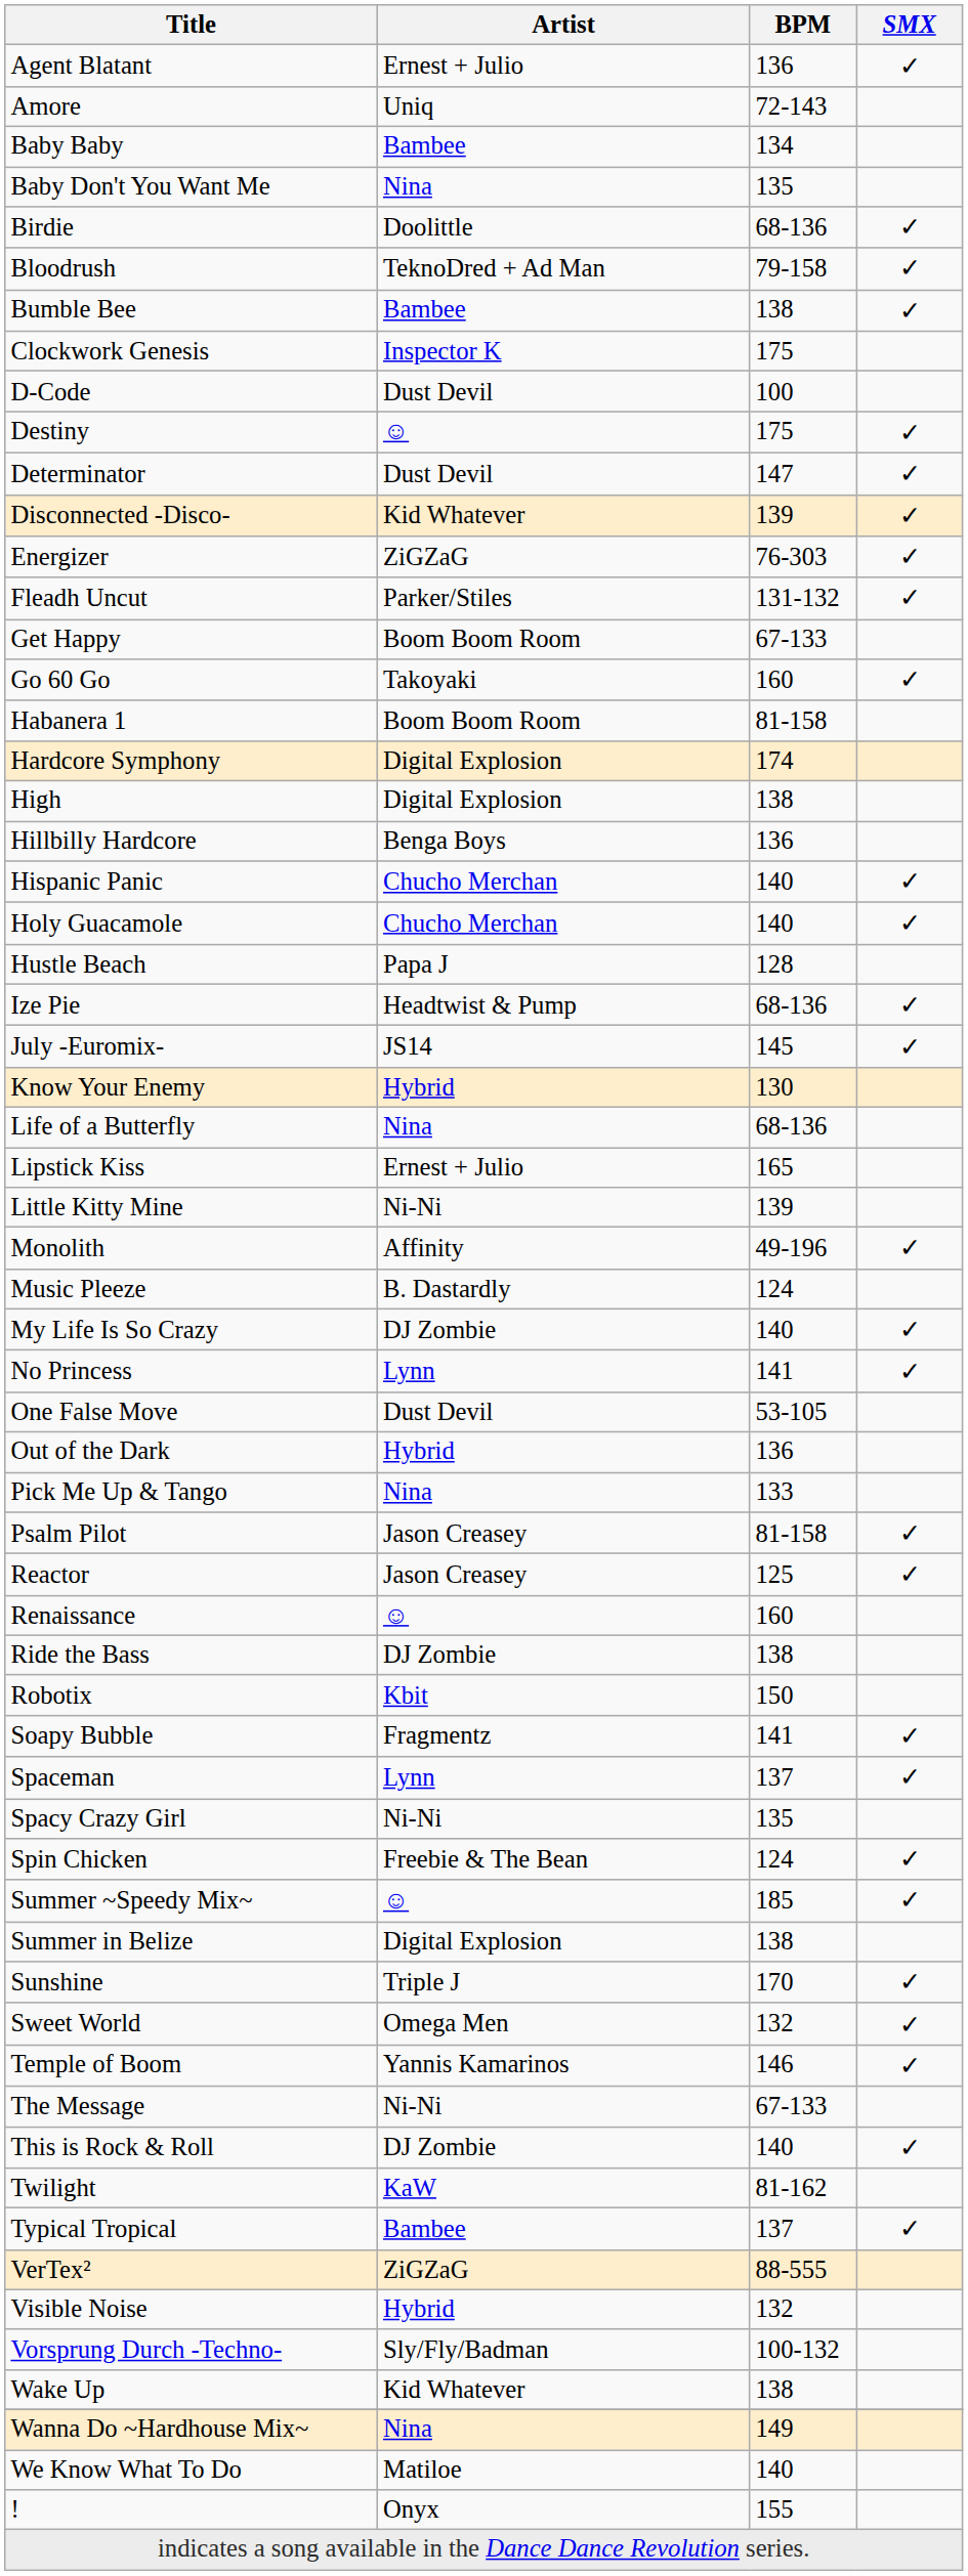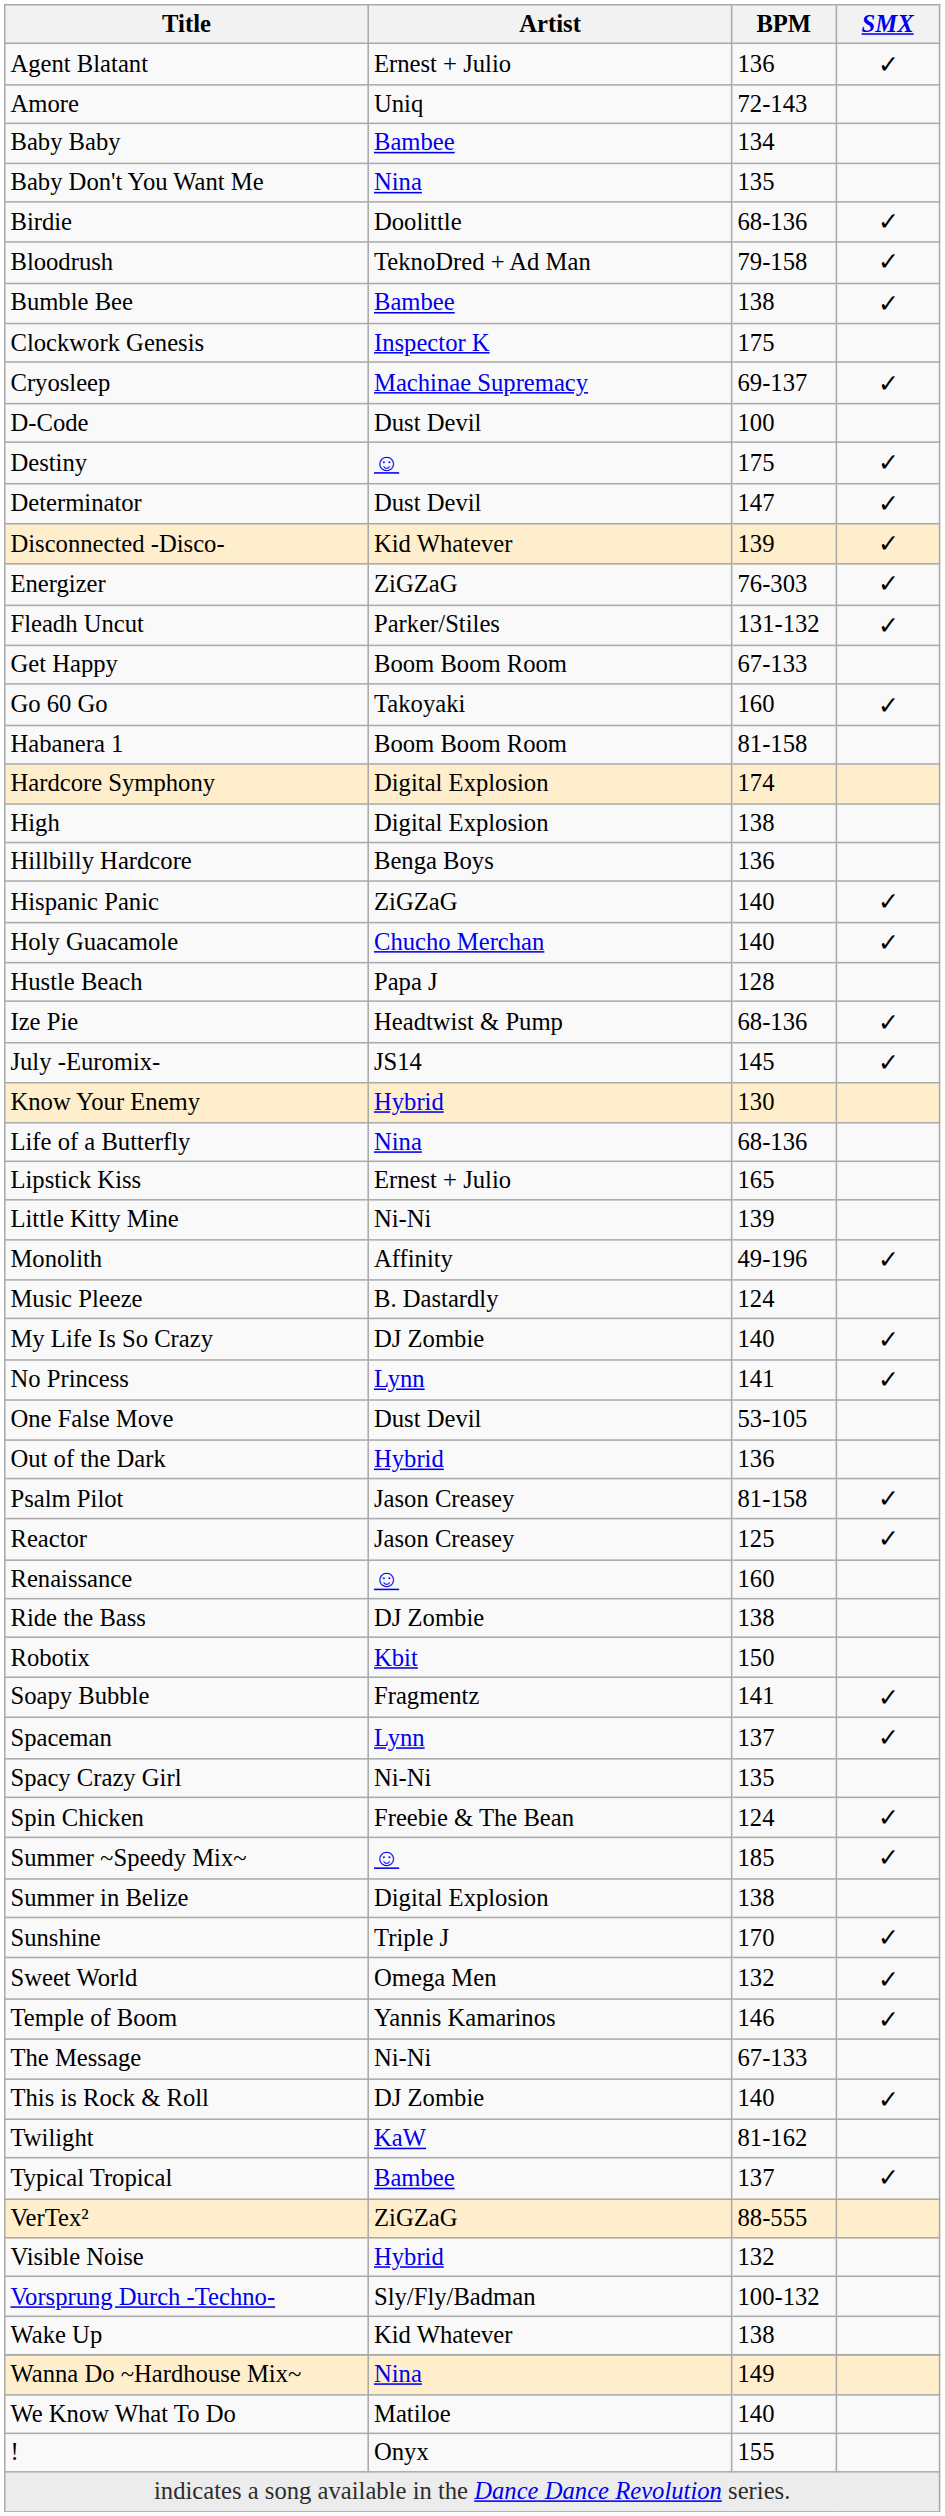 <table class="wikitable" style="max-width: 800px;">
 <tr>
 <th width="35%">Title</th>
 <th width="35%">Artist</th>
 <th width="10%">BPM</th>
 <th width="10%"><em><a href='#'>SMX</a></em></th>
 </tr>
 <tr>
 <td>Agent Blatant</td>
 <td>Ernest + Julio</td>
 <td>136</td>
 <td style="text-align: center;">✓</td>
 </tr>
 <tr>
 <td>Amore</td>
 <td>Uniq</td>
 <td>72-143</td>
 <td></td>
 </tr>
 <tr --->
 <td>Baby Baby</td>
 <td><a href='#'>Bambee</a></td>
 <td>134</td>
 <td></td>
 </tr>
 <tr>
 <td>Baby Don't You Want Me</td>
 <td><a href='#'>Nina</a></td>
 <td>135</td>
 <td></td>
 </tr>
 <tr --->
 <td>Birdie</td>
 <td>Doolittle</td>
 <td>68-136</td>
 <td style="text-align: center;">✓</td>
 </tr>
 <tr>
 <td>Bloodrush</td>
 <td>TeknoDred + Ad Man</td>
 <td>79-158</td>
 <td style="text-align: center;">✓</td>
 </tr>
 <tr>
 <td>Bumble Bee </td>
 <td><a href='#'>Bambee</a></td>
 <td>138</td>
 <td style="text-align: center;">✓</td>
 </tr>
 <tr>
 <td>Clockwork Genesis</td>
 <td><a href='#'>Inspector K</a></td>
 <td>175</td>
 <td></td>
+</tr>
+<tr>
+<td>Cryosleep</td>
+<td><a href='#'>Machinae Supremacy</a></td>
+<td>69-137</td>
+<td style="text-align: center;">✓</td>
 </tr>
 <tr>
 <td>D-Code</td>
 <td>Dust Devil</td>
 <td>100</td>
 <td></td>
 </tr>
 <tr --->
 <td>Destiny</td>
 <td><a href='#'>☺</a></td>
 <td>175</td>
 <td style="text-align: center;">✓</td>
 </tr>
 <tr>
 <td>Determinator</td>
 <td>Dust Devil</td>
 <td>147</td>
 <td style="text-align: center;">✓</td>
 </tr>
 <tr style="background:#ffeecc">
 <td>Disconnected -Disco-</td>
 <td>Kid Whatever</td>
 <td>139</td>
 <td style="text-align: center;">✓</td>
 </tr>
 <tr>
 <td>Energizer</td>
 <td>ZiGZaG</td>
 <td>76-303</td>
 <td style="text-align: center;">✓</td>
 </tr>
 <tr>
 <td>Fleadh Uncut</td>
 <td>Parker/Stiles</td>
 <td>131-132</td>
 <td style="text-align: center;">✓</td>
 </tr>
 <tr>
 <td>Get Happy</td>
 <td>Boom Boom Room</td>
 <td>67-133</td>
 <td></td>
 </tr>
 <tr --->
 <td>Go 60 Go</td>
 <td>Takoyaki</td>
 <td>160</td>
 <td style="text-align: center;">✓</td>
 </tr>
 <tr>
 <td>Habanera 1</td>
 <td>Boom Boom Room</td>
 <td>81-158</td>
 <td></td>
 </tr>
 <tr style="background:#ffeecc">
 <td>Hardcore Symphony</td>
 <td>Digital Explosion</td>
 <td>174</td>
 <td></td>
 </tr>
 <tr>
 <td>High</td>
 <td>Digital Explosion</td>
 <td>138</td>
 <td></td>
 </tr>
 <tr --->
 <td>Hillbilly Hardcore</td>
 <td>Benga Boys</td>
 <td>136</td>
 <td></td>
 </tr>
 <tr>
 <td>Hispanic Panic</td>
-<td><a href='#'>Chucho Merchan</a></td>
+<td>ZiGZaG</td>
 <td>140</td>
 <td style="text-align: center;">✓</td>
 </tr>
 <tr --->
 <td>Holy Guacamole</td>
 <td><a href='#'>Chucho Merchan</a></td>
 <td>140</td>
 <td style="text-align: center;">✓</td>
 </tr>
 <tr>
 <td>Hustle Beach</td>
 <td>Papa J</td>
 <td>128</td>
 <td></td>
 </tr>
 <tr>
 <td>Ize Pie</td>
 <td>Headtwist & Pump</td>
 <td>68-136</td>
 <td style="text-align: center;">✓</td>
 </tr>
 <tr --->
 <td>July -Euromix-</td>
 <td>JS14</td>
 <td>145</td>
 <td style="text-align: center;">✓</td>
 </tr>
 <tr style="background:#ffeecc">
 <td>Know Your Enemy</td>
 <td><a href='#'>Hybrid</a></td>
 <td>130</td>
 <td></td>
 </tr>
 <tr>
 <td>Life of a Butterfly</td>
 <td><a href='#'>Nina</a></td>
 <td>68-136</td>
 <td></td>
 </tr>
 <tr>
 <td>Lipstick Kiss</td>
 <td>Ernest + Julio</td>
 <td>165</td>
 <td></td>
 </tr>
 <tr>
 <td>Little Kitty Mine</td>
 <td>Ni-Ni</td>
 <td>139</td>
 <td></td>
 </tr>
 <tr>
 <td>Monolith</td>
 <td>Affinity</td>
 <td>49-196</td>
 <td style="text-align: center;">✓</td>
 </tr>
 <tr>
 <td>Music Pleeze</td>
 <td>B. Dastardly</td>
 <td>124</td>
 <td></td>
 </tr>
 <tr>
 <td>My Life Is So Crazy</td>
 <td>DJ Zombie</td>
 <td>140</td>
 <td style="text-align: center;">✓</td>
 </tr>
 <tr>
 <td>No Princess</td>
 <td><a href='#'>Lynn</a></td>
 <td>141</td>
 <td style="text-align: center;">✓</td>
 </tr>
 <tr>
 <td>One False Move</td>
 <td>Dust Devil</td>
 <td>53-105</td>
 <td></td>
 </tr>
 <tr>
 <td>Out of the Dark</td>
 <td><a href='#'>Hybrid</a></td>
 <td>136</td>
-<td></td>
-</tr>
-<tr>
-<td>Pick Me Up & Tango</td>
-<td><a href='#'>Nina</a></td>
-<td>133</td>
 <td></td>
 </tr>
 <tr>
 <td>Psalm Pilot</td>
 <td>Jason Creasey</td>
 <td>81-158</td>
 <td style="text-align: center;">✓</td>
 </tr>
 <tr>
 <td>Reactor</td>
 <td>Jason Creasey</td>
 <td>125</td>
 <td style="text-align: center;">✓</td>
 </tr>
 <tr>
 <td>Renaissance</td>
 <td><a href='#'>☺</a></td>
 <td>160</td>
 <td></td>
 </tr>
 <tr>
 <td>Ride the Bass</td>
 <td>DJ Zombie</td>
 <td>138</td>
 <td></td>
 </tr>
 <tr>
 <td>Robotix</td>
 <td><a href='#'>Kbit</a></td>
 <td>150</td>
 <td></td>
 </tr>
 <tr>
 <td>Soapy Bubble</td>
 <td>Fragmentz</td>
 <td>141</td>
 <td style="text-align: center;">✓</td>
 </tr>
 <tr>
 <td>Spaceman</td>
 <td><a href='#'>Lynn</a></td>
 <td>137</td>
 <td style="text-align: center;">✓</td>
 </tr>
 <tr>
 <td>Spacy Crazy Girl</td>
 <td>Ni-Ni</td>
 <td>135</td>
 <td></td>
 </tr>
 <tr>
 <td>Spin Chicken</td>
 <td>Freebie & The Bean</td>
 <td>124</td>
 <td style="text-align: center;">✓</td>
 </tr>
 <tr --->
 <td>Summer ~Speedy Mix~</td>
 <td><a href='#'>☺</a></td>
 <td>185</td>
 <td style="text-align: center;">✓</td>
 </tr>
 <tr>
 <td>Summer in Belize</td>
 <td>Digital Explosion</td>
 <td>138</td>
 <td></td>
 </tr>
 <tr>
 <td>Sunshine </td>
 <td>Triple J</td>
 <td>170</td>
 <td style="text-align: center;">✓</td>
 </tr>
 <tr>
 <td>Sweet World</td>
 <td>Omega Men</td>
 <td>132</td>
 <td style="text-align: center;">✓</td>
 </tr>
 <tr>
 <td>Temple of Boom</td>
 <td>Yannis Kamarinos</td>
 <td>146</td>
 <td style="text-align: center;">✓</td>
 </tr>
 <tr>
 <td>The Message</td>
 <td>Ni-Ni</td>
 <td>67-133</td>
 <td></td>
 </tr>
 <tr>
 <td>This is Rock & Roll</td>
 <td>DJ Zombie</td>
 <td>140</td>
 <td style="text-align: center;">✓</td>
 </tr>
 <tr>
 <td>Twilight</td>
 <td><a href='#'>KaW</a></td>
 <td>81-162</td>
 <td></td>
 </tr>
 <tr>
 <td>Typical Tropical </td>
 <td><a href='#'>Bambee</a></td>
 <td>137</td>
 <td style="text-align: center;">✓</td>
 </tr>
 <tr style="background:#ffeecc">
 <td>VerTex²</td>
 <td>ZiGZaG</td>
 <td>88-555</td>
 <td></td>
 </tr>
 <tr>
 <td>Visible Noise</td>
 <td><a href='#'>Hybrid</a></td>
 <td>132</td>
 <td></td>
 </tr>
 <tr>
 <td><a href='#'>Vorsprung Durch -Techno-</a></td>
 <td>Sly/Fly/Badman</td>
 <td>100-132</td>
 <td></td>
 </tr>
 <tr>
 <td>Wake Up</td>
 <td>Kid Whatever</td>
 <td>138</td>
 <td></td>
 </tr>
 <tr>
 </tr>
 <tr style="background:#ffeecc">
 <td>Wanna Do ~Hardhouse Mix~</td>
 <td><a href='#'>Nina</a></td>
 <td>149</td>
 <td></td>
 </tr>
 <tr>
 <td>We Know What To Do</td>
 <td>Matiloe</td>
 <td>140</td>
 <td></td>
 </tr>
 <tr>
 <td>!</td>
 <td>Onyx</td>
 <td>155</td>
 <td></td>
 </tr>
 <tr>
 <td colspan="4" style="text-align: center; background: #ececec; color: #2C2C2C;"> indicates a song available in the <em><a href='#'>Dance Dance Revolution</a></em> series.</td>
 </tr>
 </table>
